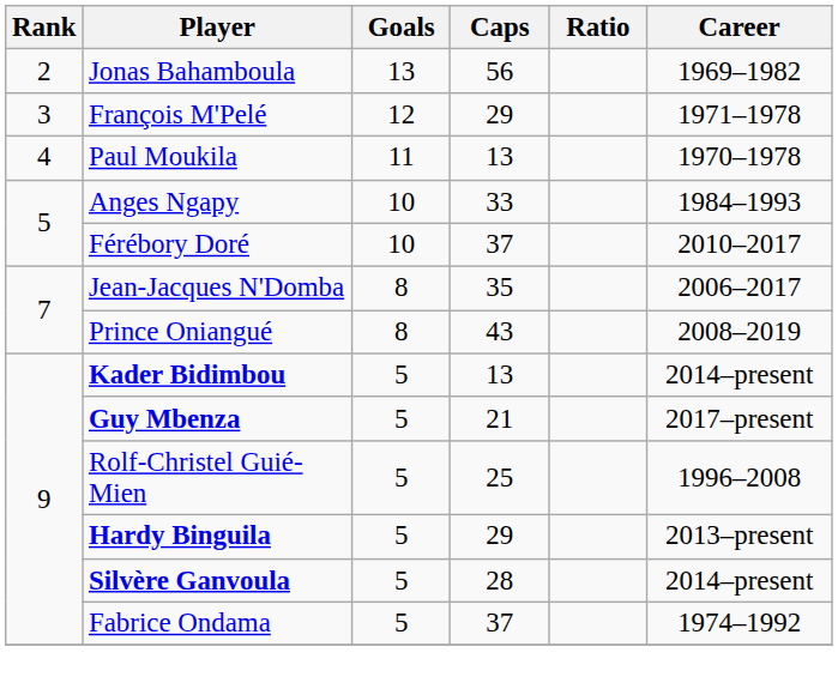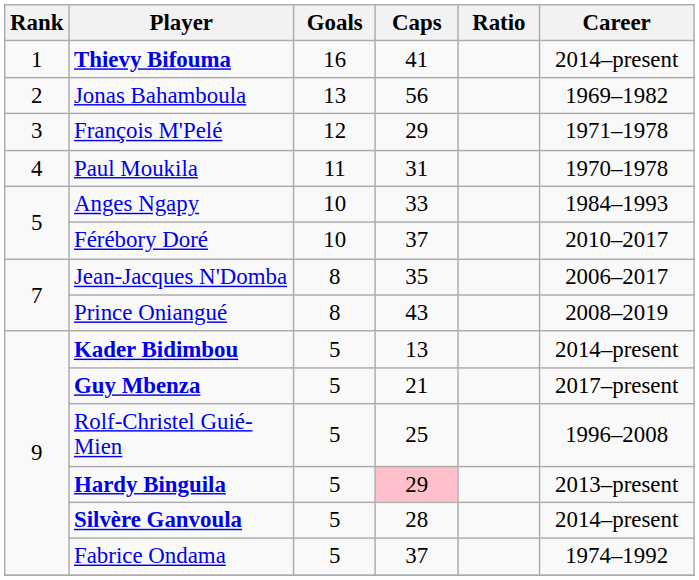 <table class="wikitable sortable" style="text-align:center;">
 <tr>
 <th width=30px>Rank</th>
 <th style="width:150px;">Player</th>
 <th width=50px>Goals</th>
 <th width=50px>Caps</th>
 <th width=50px>Ratio</th>
 <th style="width:100px;">Career</th>
+</tr>
+<tr>
+<td>1</td>
+<td align=left><strong><a href='#'>Thievy Bifouma</a></strong></td>
+<td>16</td>
+<td>41</td>
+<td></td>
+<td>2014–present</td>
 </tr>
 <tr>
 <td>2</td>
 <td align=left><a href='#'>Jonas Bahamboula</a></td>
 <td>13</td>
 <td>56</td>
 <td></td>
 <td>1969–1982</td>
 </tr>
 <tr>
 <td>3</td>
 <td align=left><a href='#'>François M'Pelé</a></td>
 <td>12</td>
 <td>29</td>
 <td></td>
 <td>1971–1978</td>
 </tr>
 <tr>
 <td>4</td>
 <td align=left><a href='#'>Paul Moukila</a></td>
 <td>11</td>
-<td>13</td>
+<td>31</td>
 <td></td>
 <td>1970–1978</td>
 </tr>
 <tr>
 <td rowspan=2>5</td>
 <td align=left><a href='#'>Anges Ngapy</a></td>
 <td>10</td>
 <td>33</td>
 <td></td>
 <td>1984–1993</td>
 </tr>
 <tr>
 <td align=left><a href='#'>Férébory Doré</a></td>
 <td>10</td>
 <td>37</td>
 <td></td>
 <td>2010–2017</td>
 </tr>
 <tr>
 <td rowspan=2>7</td>
 <td align=left><a href='#'>Jean-Jacques N'Domba</a></td>
 <td>8</td>
 <td>35</td>
 <td></td>
 <td>2006–2017</td>
 </tr>
 <tr>
 <td align=left><a href='#'>Prince Oniangué</a></td>
 <td>8</td>
 <td>43</td>
 <td></td>
 <td>2008–2019</td>
 </tr>
 <tr>
 <td rowspan=6>9</td>
 <td align=left><strong><a href='#'>Kader Bidimbou</a></strong></td>
 <td>5</td>
 <td>13</td>
 <td></td>
 <td>2014–present</td>
 </tr>
 <tr>
 <td align=left><strong><a href='#'>Guy Mbenza</a></strong></td>
 <td>5</td>
 <td>21</td>
 <td></td>
 <td>2017–present</td>
 </tr>
 <tr>
 <td align=left><a href='#'>Rolf-Christel Guié-Mien</a></td>
 <td>5</td>
 <td>25</td>
 <td></td>
 <td>1996–2008</td>
 </tr>
 <tr>
 <td align=left><strong><a href='#'>Hardy Binguila</a></strong></td>
 <td>5</td>
-<td>29</td>
+<td style="background: pink;">29</td>
 <td></td>
 <td>2013–present</td>
 </tr>
 <tr>
 <td align=left><strong><a href='#'>Silvère Ganvoula</a></strong></td>
 <td>5</td>
 <td>28</td>
 <td></td>
 <td>2014–present</td>
 </tr>
 <tr>
 <td align=left><a href='#'>Fabrice Ondama</a></td>
 <td>5</td>
 <td>37</td>
 <td></td>
 <td>1974–1992</td>
 </tr>
 <tr>
 </tr>
 </table>
